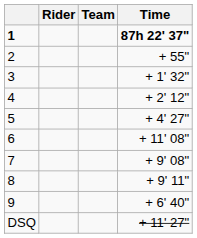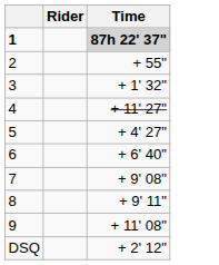 <table class="wikitable">
 <tr>
 <th></th>
 <th>Rider</th>
-<th>Team</th>
 <th>Time</th>
 </tr>
 <tr>
 <td><strong>1</strong></td>
 <td><strong></strong> </td>
-<td><strong></strong></td>
-<td align="right" nowrap><strong>87h 22' 37"</strong></td>
+<td align="right" nowrap style="background: lightgrey;"><strong>87h 22' 37"</strong></td>
 </tr>
 <tr>
 <td>2</td>
-<td></td>
 <td></td>
 <td style="text-align:right;">+ 55"</td>
 </tr>
 <tr>
 <td>3</td>
 <td></td>
-<td></td>
 <td style="text-align:right;">+ 1' 32"</td>
 </tr>
 <tr>
 <td>4</td>
 <td></td>
-<td></td>
-<td style="text-align:right;">+ 2' 12"</td>
+<td style="text-align:right;"><s>+ 11' 27"</s></td>
 </tr>
 <tr>
 <td>5</td>
-<td></td>
 <td></td>
 <td style="text-align:right;">+ 4' 27"</td>
 </tr>
 <tr>
 <td>6</td>
 <td></td>
-<td></td>
-<td style="text-align:right;">+ 11' 08"</td>
+<td style="text-align:right;">+ 6' 40"</td>
 </tr>
 <tr>
 <td>7</td>
-<td></td>
 <td></td>
 <td style="text-align:right;">+ 9' 08"</td>
 </tr>
 <tr>
 <td>8</td>
 <td></td>
-<td></td>
 <td style="text-align:right;">+ 9' 11"</td>
 </tr>
 <tr>
 <td>9</td>
 <td></td>
-<td></td>
-<td style="text-align:right;">+ 6' 40"</td>
+<td style="text-align:right;">+ 11' 08"</td>
 </tr>
 <tr>
 <td>DSQ</td>
 <td><s></s></td>
-<td><s></s></td>
-<td style="text-align:right;"><s>+ 11' 27"</s></td>
+<td style="text-align:right;">+ 2' 12"</td>
 </tr>
 </table>
